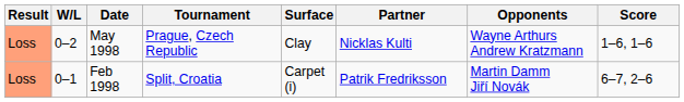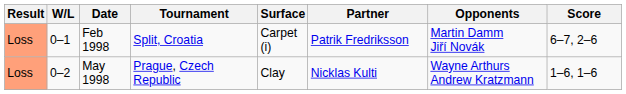 <table class="sortable wikitable">
 <tr>
 <th style="width:40px">Result</th>
 <th style="width:35px" class="unsortable">W/L</th>
 <th style="width:60px">Date</th>
 <th style="width:160px">Tournament</th>
 <th style="width:55px">Surface</th>
 <th style="width:150px">Partner</th>
 <th style="width:150px">Opponents</th>
 <th style="width:90px" class="unsortable">Score</th>
 </tr>
 <tr>
 <td style="background:#ffa07a;">Loss</td>
+<td>0–1</td>
+<td>Feb 1998</td>
+<td><a href='#'>Split, Croatia</a></td>
+<td>Carpet (i)</td>
+<td> <a href='#'>Patrik Fredriksson</a></td>
+<td> <a href='#'>Martin Damm</a><br> <a href='#'>Jiří Novák</a></td>
+<td>6–7, 2–6</td>
+</tr>
+<tr>
+<td style="background:#ffa07a;">Loss</td>
 <td>0–2</td>
 <td>May 1998</td>
 <td><a href='#'>Prague</a>, <a href='#'>Czech Republic</a></td>
 <td>Clay</td>
 <td> <a href='#'>Nicklas Kulti</a></td>
 <td> <a href='#'>Wayne Arthurs</a><br> <a href='#'>Andrew Kratzmann</a></td>
 <td>1–6, 1–6</td>
 </tr>
-<tr>
-<td style="background:#ffa07a;">Loss</td>
-<td>0–1</td>
-<td>Feb 1998</td>
-<td><a href='#'>Split, Croatia</a></td>
-<td>Carpet (i)</td>
-<td> <a href='#'>Patrik Fredriksson</a></td>
-<td> <a href='#'>Martin Damm</a><br> <a href='#'>Jiří Novák</a></td>
-<td>6–7, 2–6</td>
-</tr>
 </table>
